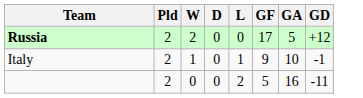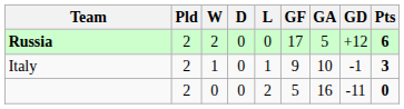 <table class="wikitable" style="text-align: center;">
 <tr>
 <th width=165>Team</th>
 <th width=20>Pld</th>
 <th width=20>W</th>
 <th width=20>D</th>
 <th width=20>L</th>
 <th width=20>GF</th>
 <th width=20>GA</th>
 <th width=20>GD</th>
+<th width=20>Pts</th>
 </tr>
 <tr bgcolor=#ccffcc>
 <td align=left> <strong>Russia</strong></td>
 <td>2</td>
 <td>2</td>
 <td>0</td>
 <td>0</td>
 <td>17</td>
 <td>5</td>
 <td>+12</td>
+<td><strong>6</strong></td>
 </tr>
 <tr>
 <td align=left> Italy</td>
 <td>2</td>
 <td>1</td>
 <td>0</td>
 <td>1</td>
 <td>9</td>
 <td>10</td>
 <td>-1</td>
+<td><strong>3</strong></td>
 </tr>
 <tr>
 <td align=left></td>
 <td>2</td>
 <td>0</td>
 <td>0</td>
 <td>2</td>
 <td>5</td>
 <td>16</td>
 <td>-11</td>
+<td><strong>0</strong></td>
 </tr>
 </table>
